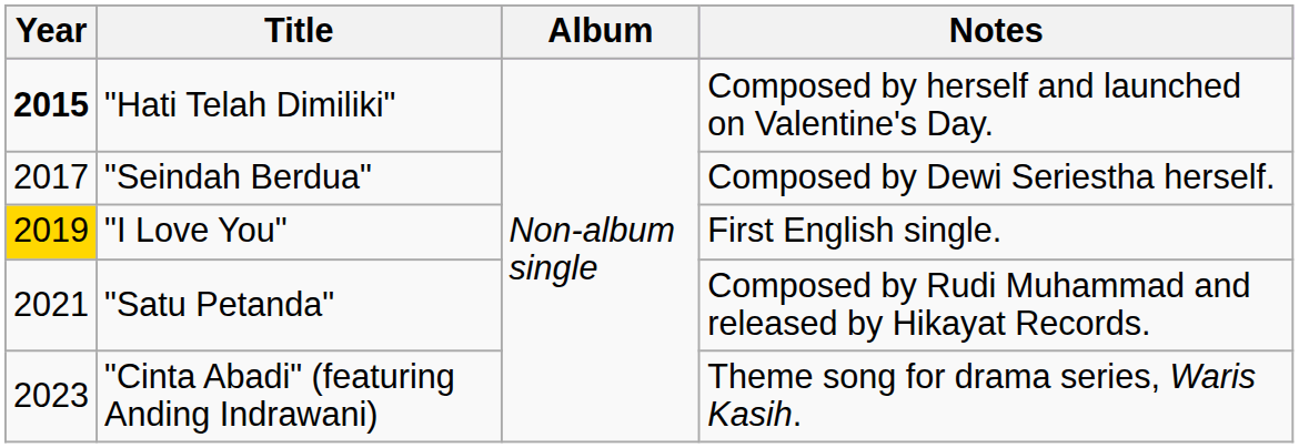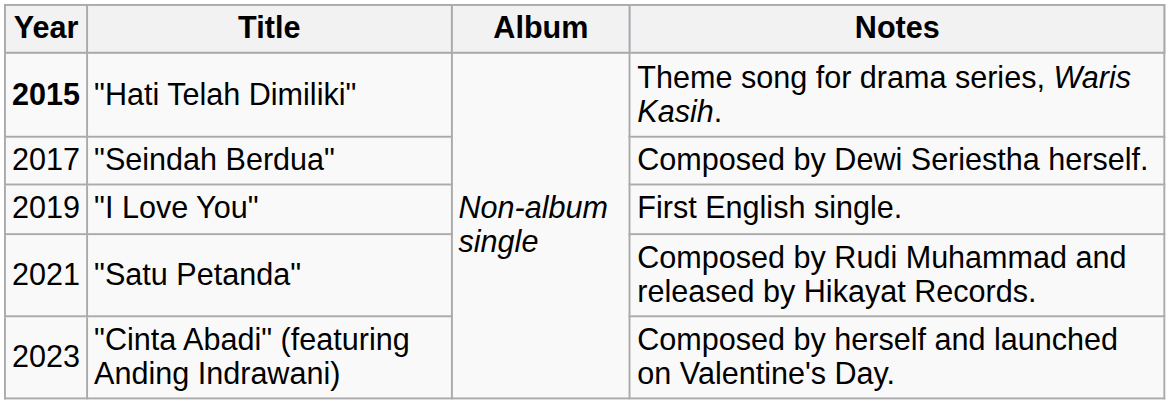 <table class="wikitable">
 <tr style="background:#96c; text-align:center;">
 <th style="text-align:center;">Year</th>
 <th>Title</th>
 <th>Album</th>
 <th>Notes</th>
 </tr>
 <tr>
 <td><strong>2015</strong></td>
 <td>"Hati Telah Dimiliki"</td>
 <td rowspan="5"><em>Non-album single</em></td>
-<td>Composed by herself and launched on Valentine's Day.</td>
+<td>Theme song for drama series, <em>Waris Kasih</em>.</td>
 </tr>
 <tr>
 <td>2017</td>
 <td>"Seindah Berdua"</td>
 <td>Composed by Dewi Seriestha herself.</td>
 </tr>
 <tr>
-<td style="background: gold;">2019</td>
+<td>2019</td>
 <td>"I Love You"</td>
 <td>First English single.</td>
 </tr>
 <tr>
 <td>2021</td>
 <td>"Satu Petanda"</td>
 <td>Composed by Rudi Muhammad and released by Hikayat Records.</td>
 </tr>
 <tr>
 <td>2023</td>
 <td>"Cinta Abadi" (featuring Anding Indrawani)</td>
-<td>Theme song for drama series, <em>Waris Kasih</em>.</td>
+<td>Composed by herself and launched on Valentine's Day.</td>
 </tr>
 </table>
